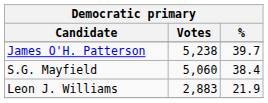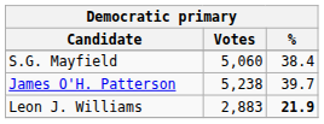 <table class="wikitable" align="left" style="margin: 1em 1em 1em 0; font-size: 95%;">
 <tr>
 <th colspan="3">Democratic primary</th>
 </tr>
 <tr>
 <th colspan="1" style="width: 170px">Candidate</th>
 <th style="width: 50px">Votes</th>
 <th style="width: 40px">%</th>
 </tr>
 <tr>
 </tr>
 <tr>
+<td>S.G. Mayfield</td>
+<td align="right">5,060</td>
+<td align="right">38.4</td>
+</tr>
+<tr>
 <td><a href='#'>James O'H. Patterson</a></td>
 <td align="right">5,238</td>
 <td align="right">39.7</td>
 </tr>
 <tr>
-<td>S.G. Mayfield</td>
-<td align="right">5,060</td>
-<td align="right">38.4</td>
-</tr>
-<tr>
 <td>Leon J. Williams</td>
 <td align="right">2,883</td>
-<td align="right">21.9</td>
+<td align="right"><strong>21.9</strong></td>
 </tr>
 <tr>
 </tr>
 </table>
